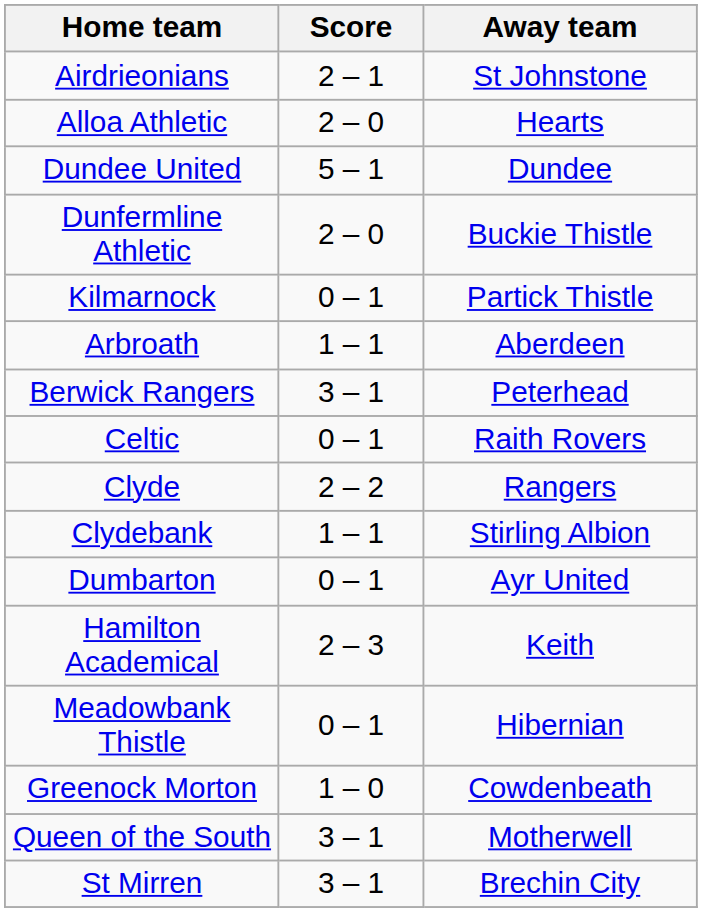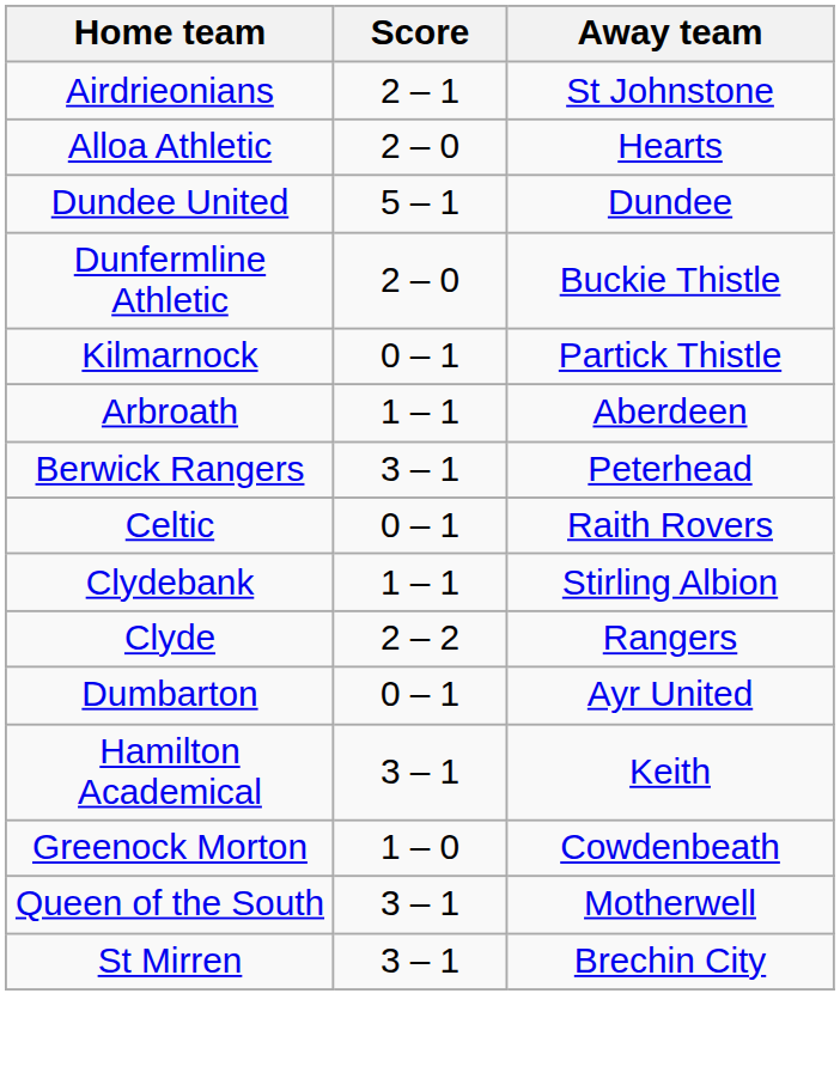 <table class="wikitable" style="text-align: center">
 <tr>
 <th width=140>Home team</th>
 <th width=70>Score</th>
 <th width=140>Away team</th>
 </tr>
 <tr>
 <td><a href='#'>Airdrieonians</a></td>
 <td>2 – 1</td>
 <td><a href='#'>St Johnstone</a></td>
 </tr>
 <tr>
 <td><a href='#'>Alloa Athletic</a></td>
 <td>2 – 0</td>
 <td><a href='#'>Hearts</a></td>
 </tr>
 <tr>
 <td><a href='#'>Dundee United</a></td>
 <td>5 – 1</td>
 <td><a href='#'>Dundee</a></td>
 </tr>
 <tr>
 <td><a href='#'>Dunfermline Athletic</a></td>
 <td>2 – 0</td>
 <td><a href='#'>Buckie Thistle</a></td>
 </tr>
 <tr>
 <td><a href='#'>Kilmarnock</a></td>
 <td>0 – 1</td>
 <td><a href='#'>Partick Thistle</a></td>
 </tr>
 <tr>
 <td><a href='#'>Arbroath</a></td>
 <td>1 – 1</td>
 <td><a href='#'>Aberdeen</a></td>
 </tr>
 <tr>
 <td><a href='#'>Berwick Rangers</a></td>
 <td>3 – 1</td>
 <td><a href='#'>Peterhead</a></td>
 </tr>
 <tr>
 <td><a href='#'>Celtic</a></td>
 <td>0 – 1</td>
 <td><a href='#'>Raith Rovers</a></td>
 </tr>
 <tr>
+<td><a href='#'>Clydebank</a></td>
+<td>1 – 1</td>
+<td><a href='#'>Stirling Albion</a></td>
+</tr>
+<tr>
 <td><a href='#'>Clyde</a></td>
 <td>2 – 2</td>
 <td><a href='#'>Rangers</a></td>
-</tr>
-<tr>
-<td><a href='#'>Clydebank</a></td>
-<td>1 – 1</td>
-<td><a href='#'>Stirling Albion</a></td>
 </tr>
 <tr>
 <td><a href='#'>Dumbarton</a></td>
 <td>0 – 1</td>
 <td><a href='#'>Ayr United</a></td>
 </tr>
 <tr>
 <td><a href='#'>Hamilton Academical</a></td>
-<td>2 – 3</td>
+<td>3 – 1</td>
 <td><a href='#'>Keith</a></td>
-</tr>
-<tr>
-<td><a href='#'>Meadowbank Thistle</a></td>
-<td>0 – 1</td>
-<td><a href='#'>Hibernian</a></td>
 </tr>
 <tr>
 <td><a href='#'>Greenock Morton</a></td>
 <td>1 – 0</td>
 <td><a href='#'>Cowdenbeath</a></td>
 </tr>
 <tr>
 <td><a href='#'>Queen of the South</a></td>
 <td>3 – 1</td>
 <td><a href='#'>Motherwell</a></td>
 </tr>
 <tr>
 <td><a href='#'>St Mirren</a></td>
 <td>3 – 1</td>
 <td><a href='#'>Brechin City</a></td>
 </tr>
 </table>
